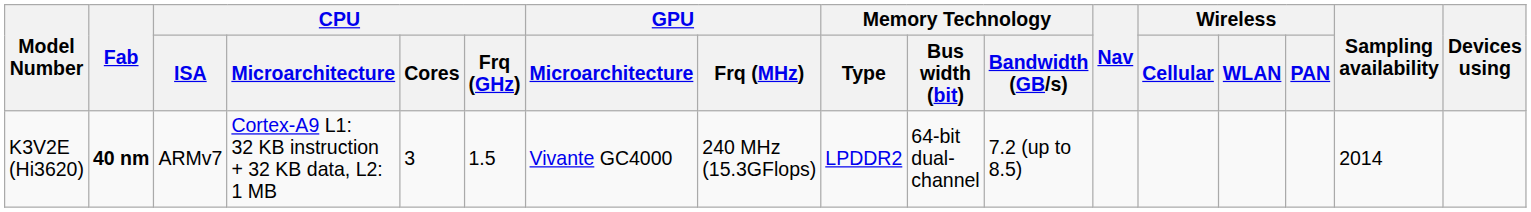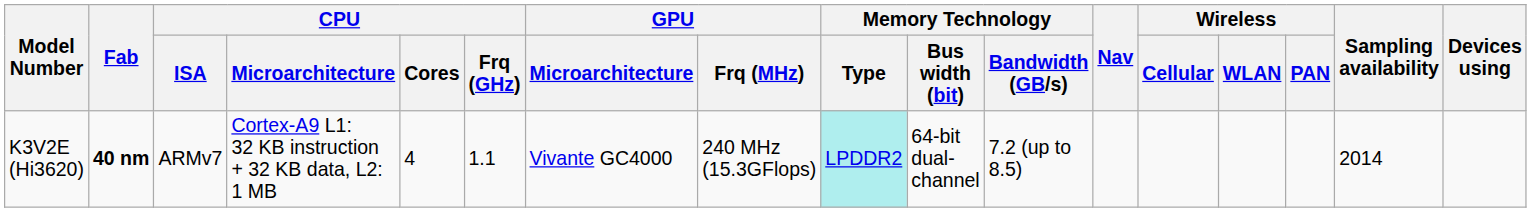 <table class="wikitable">
 <tr>
 <th rowspan="2">Model Number</th>
 <th rowspan="2"><a href='#'>Fab</a></th>
 <th colspan="4"><a href='#'>CPU</a></th>
 <th colspan="2"><a href='#'>GPU</a></th>
 <th colspan="3">Memory Technology</th>
 <th rowspan="2"><a href='#'>Nav</a></th>
 <th colspan="3">Wireless</th>
 <th rowspan="2">Sampling availability</th>
 <th rowspan="2">Devices using</th>
 </tr>
 <tr>
 <th><a href='#'>ISA</a></th>
 <th><a href='#'>Microarchitecture</a></th>
 <th>Cores</th>
 <th>Frq (<a href='#'>GHz</a>)</th>
 <th><a href='#'>Microarchitecture</a></th>
 <th>Frq (<a href='#'>MHz</a>)</th>
 <th>Type</th>
 <th>Bus width (<a href='#'>bit</a>)</th>
 <th><a href='#'>Bandwidth</a> (<a href='#'>GB</a>/s)</th>
 <th><a href='#'>Cellular</a></th>
 <th><a href='#'>WLAN</a></th>
 <th><a href='#'>PAN</a></th>
 </tr>
 <tr>
 <td>K3V2E (Hi3620)</td>
 <td><strong>40 nm</strong></td>
 <td>ARMv7</td>
 <td><a href='#'>Cortex-A9</a> L1: 32 KB instruction + 32 KB data, L2: 1 MB</td>
-<td>3</td>
-<td>1.5</td>
+<td>4</td>
+<td>1.1</td>
 <td><a href='#'>Vivante</a> GC4000</td>
 <td>240 MHz<br>(15.3GFlops)</td>
-<td><a href='#'>LPDDR2</a></td>
+<td style="background: paleturquoise;"><a href='#'>LPDDR2</a></td>
 <td>64-bit dual-channel</td>
 <td>7.2 (up to 8.5)</td>
 <td></td>
 <td></td>
 <td></td>
 <td></td>
 <td>2014</td>
 <td></td>
 </tr>
 </table>
